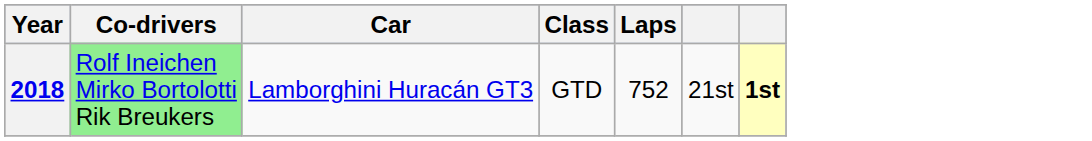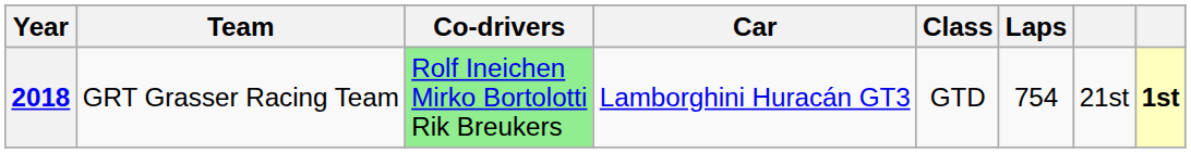 <table class="wikitable" style="text-align:center; font-size:90%;">
 <tr style="background:#ABBBDD;">
 <th>Year</th>
+<th>Team</th>
 <th>Co-drivers</th>
 <th>Car</th>
 <th>Class</th>
 <th>Laps</th>
 <th></th>
 <th></th>
 </tr>
 <tr>
 <th><a href='#'>2018</a></th>
+<td align="left" nowrap> GRT Grasser Racing Team</td>
 <td align="left" nowrap style="background: lightgreen;"> <a href='#'>Rolf Ineichen</a><br> <a href='#'>Mirko Bortolotti</a><br> Rik Breukers</td>
 <td align="left" nowrap><a href='#'>Lamborghini Huracán GT3</a></td>
 <td>GTD</td>
-<td>752</td>
+<td>754</td>
 <td>21st</td>
 <td style="background:#FFFFBF;"><strong>1st</strong></td>
 </tr>
 </table>
